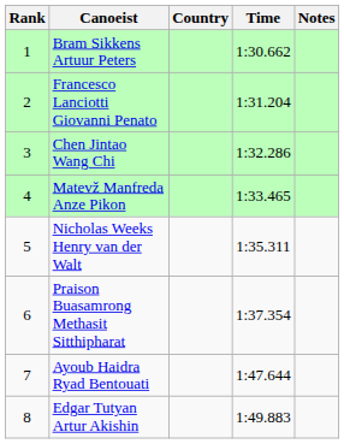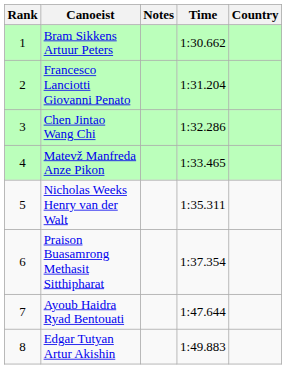 <table class="wikitable" style="text-align:center;width: 55%">
 <tr>
 <th>Rank</th>
 <th>Canoeist</th>
+<th>Notes</th>
+<th>Time</th>
 <th>Country</th>
-<th>Time</th>
-<th>Notes</th>
 </tr>
 <tr bgcolor=bbffbb>
 <td>1</td>
 <td align="left"><a href='#'>Bram Sikkens</a><br><a href='#'>Artuur Peters</a></td>
+<td></td>
+<td>1:30.662</td>
 <td align="left"></td>
-<td>1:30.662</td>
-<td></td>
 </tr>
 <tr bgcolor=bbffbb>
 <td>2</td>
 <td align="left"><a href='#'>Francesco Lanciotti</a><br><a href='#'>Giovanni Penato</a></td>
+<td></td>
+<td>1:31.204</td>
 <td align="left"></td>
-<td>1:31.204</td>
-<td></td>
 </tr>
 <tr bgcolor=bbffbb>
 <td>3</td>
 <td align="left"><a href='#'>Chen Jintao</a><br><a href='#'>Wang Chi</a></td>
+<td></td>
+<td>1:32.286</td>
 <td align="left"></td>
-<td>1:32.286</td>
-<td></td>
 </tr>
 <tr bgcolor=bbffbb>
 <td>4</td>
 <td align="left"><a href='#'>Matevž Manfreda</a><br><a href='#'>Anze Pikon</a></td>
+<td></td>
+<td>1:33.465</td>
 <td align="left"></td>
-<td>1:33.465</td>
-<td></td>
 </tr>
 <tr>
 <td>5</td>
 <td align="left"><a href='#'>Nicholas Weeks</a><br><a href='#'>Henry van der Walt</a></td>
+<td></td>
+<td>1:35.311</td>
 <td align="left"></td>
-<td>1:35.311</td>
-<td></td>
 </tr>
 <tr>
 <td>6</td>
 <td align="left"><a href='#'>Praison Buasamrong</a><br><a href='#'>Methasit Sitthipharat</a></td>
+<td></td>
+<td>1:37.354</td>
 <td align="left"></td>
-<td>1:37.354</td>
-<td></td>
 </tr>
 <tr>
 <td>7</td>
 <td align="left"><a href='#'>Ayoub Haidra</a><br><a href='#'>Ryad Bentouati</a></td>
+<td></td>
+<td>1:47.644</td>
 <td align="left"></td>
-<td>1:47.644</td>
-<td></td>
 </tr>
 <tr>
 <td>8</td>
 <td align="left"><a href='#'>Edgar Tutyan</a><br><a href='#'>Artur Akishin</a></td>
+<td></td>
+<td>1:49.883</td>
 <td align="left"></td>
-<td>1:49.883</td>
-<td></td>
 </tr>
 </table>
